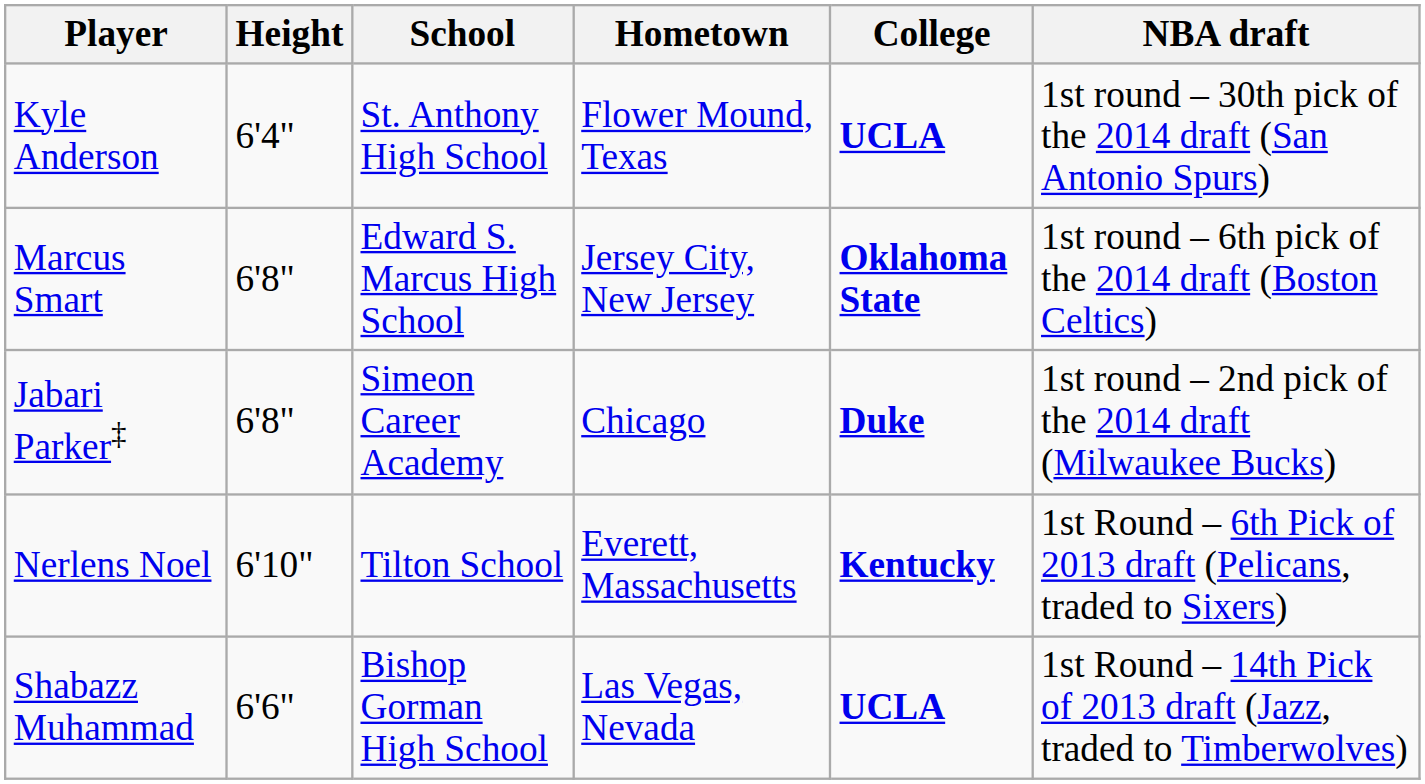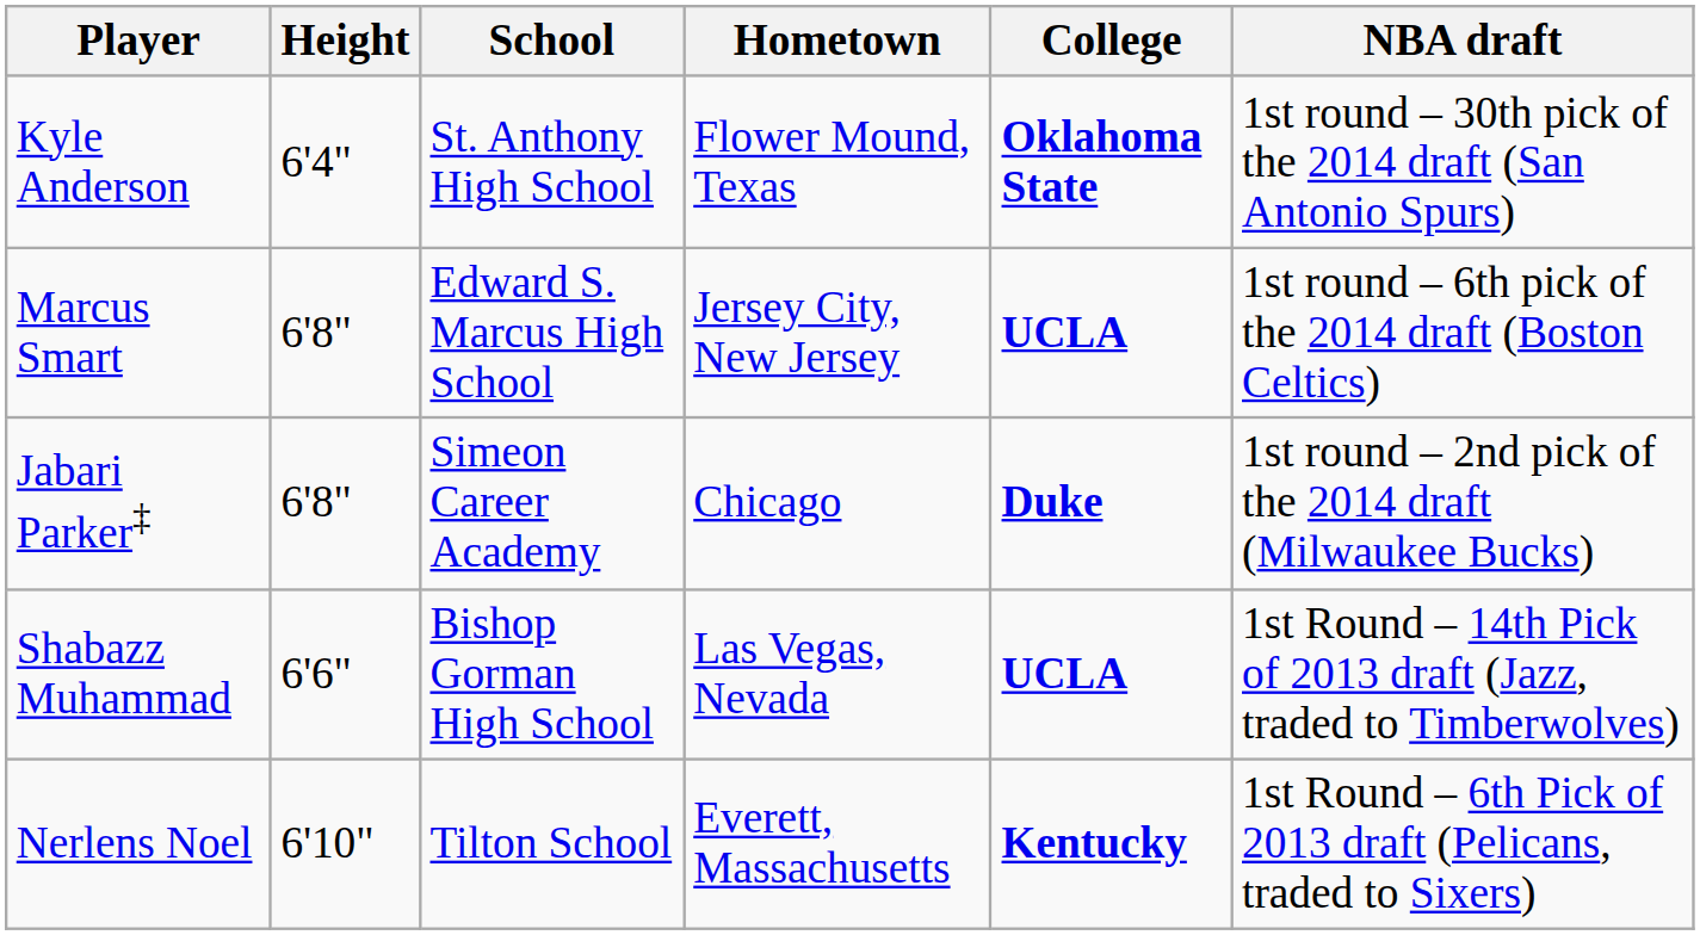 <table class="wikitable">
 <tr>
 <th>Player</th>
 <th>Height</th>
 <th>School</th>
 <th>Hometown</th>
 <th>College</th>
 <th>NBA draft</th>
 </tr>
 <tr>
 <td><a href='#'>Kyle Anderson</a></td>
 <td>6'4"</td>
 <td><a href='#'>St. Anthony High School</a></td>
 <td><a href='#'>Flower Mound, Texas</a></td>
-<td><strong><a href='#'>UCLA</a></strong></td>
+<td><strong><a href='#'>Oklahoma State</a></strong></td>
 <td>1st round – 30th pick of the <a href='#'>2014 draft</a> (<a href='#'>San Antonio Spurs</a>)</td>
 </tr>
 <tr>
 <td><a href='#'>Marcus Smart</a></td>
 <td>6'8"</td>
 <td><a href='#'>Edward S. Marcus High School</a></td>
 <td><a href='#'>Jersey City, New Jersey</a></td>
-<td><strong><a href='#'>Oklahoma State</a></strong></td>
+<td><strong><a href='#'>UCLA</a></strong></td>
 <td>1st round – 6th pick of the <a href='#'>2014 draft</a> (<a href='#'>Boston Celtics</a>)</td>
 </tr>
 <tr>
 <td><a href='#'>Jabari Parker</a><sup>‡</sup></td>
 <td>6'8"</td>
 <td><a href='#'>Simeon Career Academy</a></td>
 <td><a href='#'>Chicago</a></td>
 <td><strong><a href='#'>Duke</a></strong></td>
 <td>1st round – 2nd pick of the <a href='#'>2014 draft</a> (<a href='#'>Milwaukee Bucks</a>)</td>
 </tr>
 <tr>
+<td><a href='#'>Shabazz Muhammad</a></td>
+<td>6'6"</td>
+<td><a href='#'>Bishop Gorman High School</a></td>
+<td><a href='#'>Las Vegas, Nevada</a></td>
+<td><strong><a href='#'>UCLA</a></strong></td>
+<td>1st Round – <a href='#'>14th Pick of 2013 draft</a> (<a href='#'>Jazz</a>, traded to <a href='#'>Timberwolves</a>)</td>
+</tr>
+<tr>
 <td><a href='#'>Nerlens Noel</a></td>
 <td>6'10"</td>
 <td><a href='#'>Tilton School</a></td>
 <td><a href='#'>Everett, Massachusetts</a></td>
 <td><strong><a href='#'>Kentucky</a></strong></td>
 <td>1st Round – <a href='#'>6th Pick of 2013 draft</a> (<a href='#'>Pelicans</a>, traded to <a href='#'>Sixers</a>)</td>
 </tr>
-<tr>
-<td><a href='#'>Shabazz Muhammad</a></td>
-<td>6'6"</td>
-<td><a href='#'>Bishop Gorman High School</a></td>
-<td><a href='#'>Las Vegas, Nevada</a></td>
-<td><strong><a href='#'>UCLA</a></strong></td>
-<td>1st Round – <a href='#'>14th Pick of 2013 draft</a> (<a href='#'>Jazz</a>, traded to <a href='#'>Timberwolves</a>)</td>
-</tr>
 </table>
